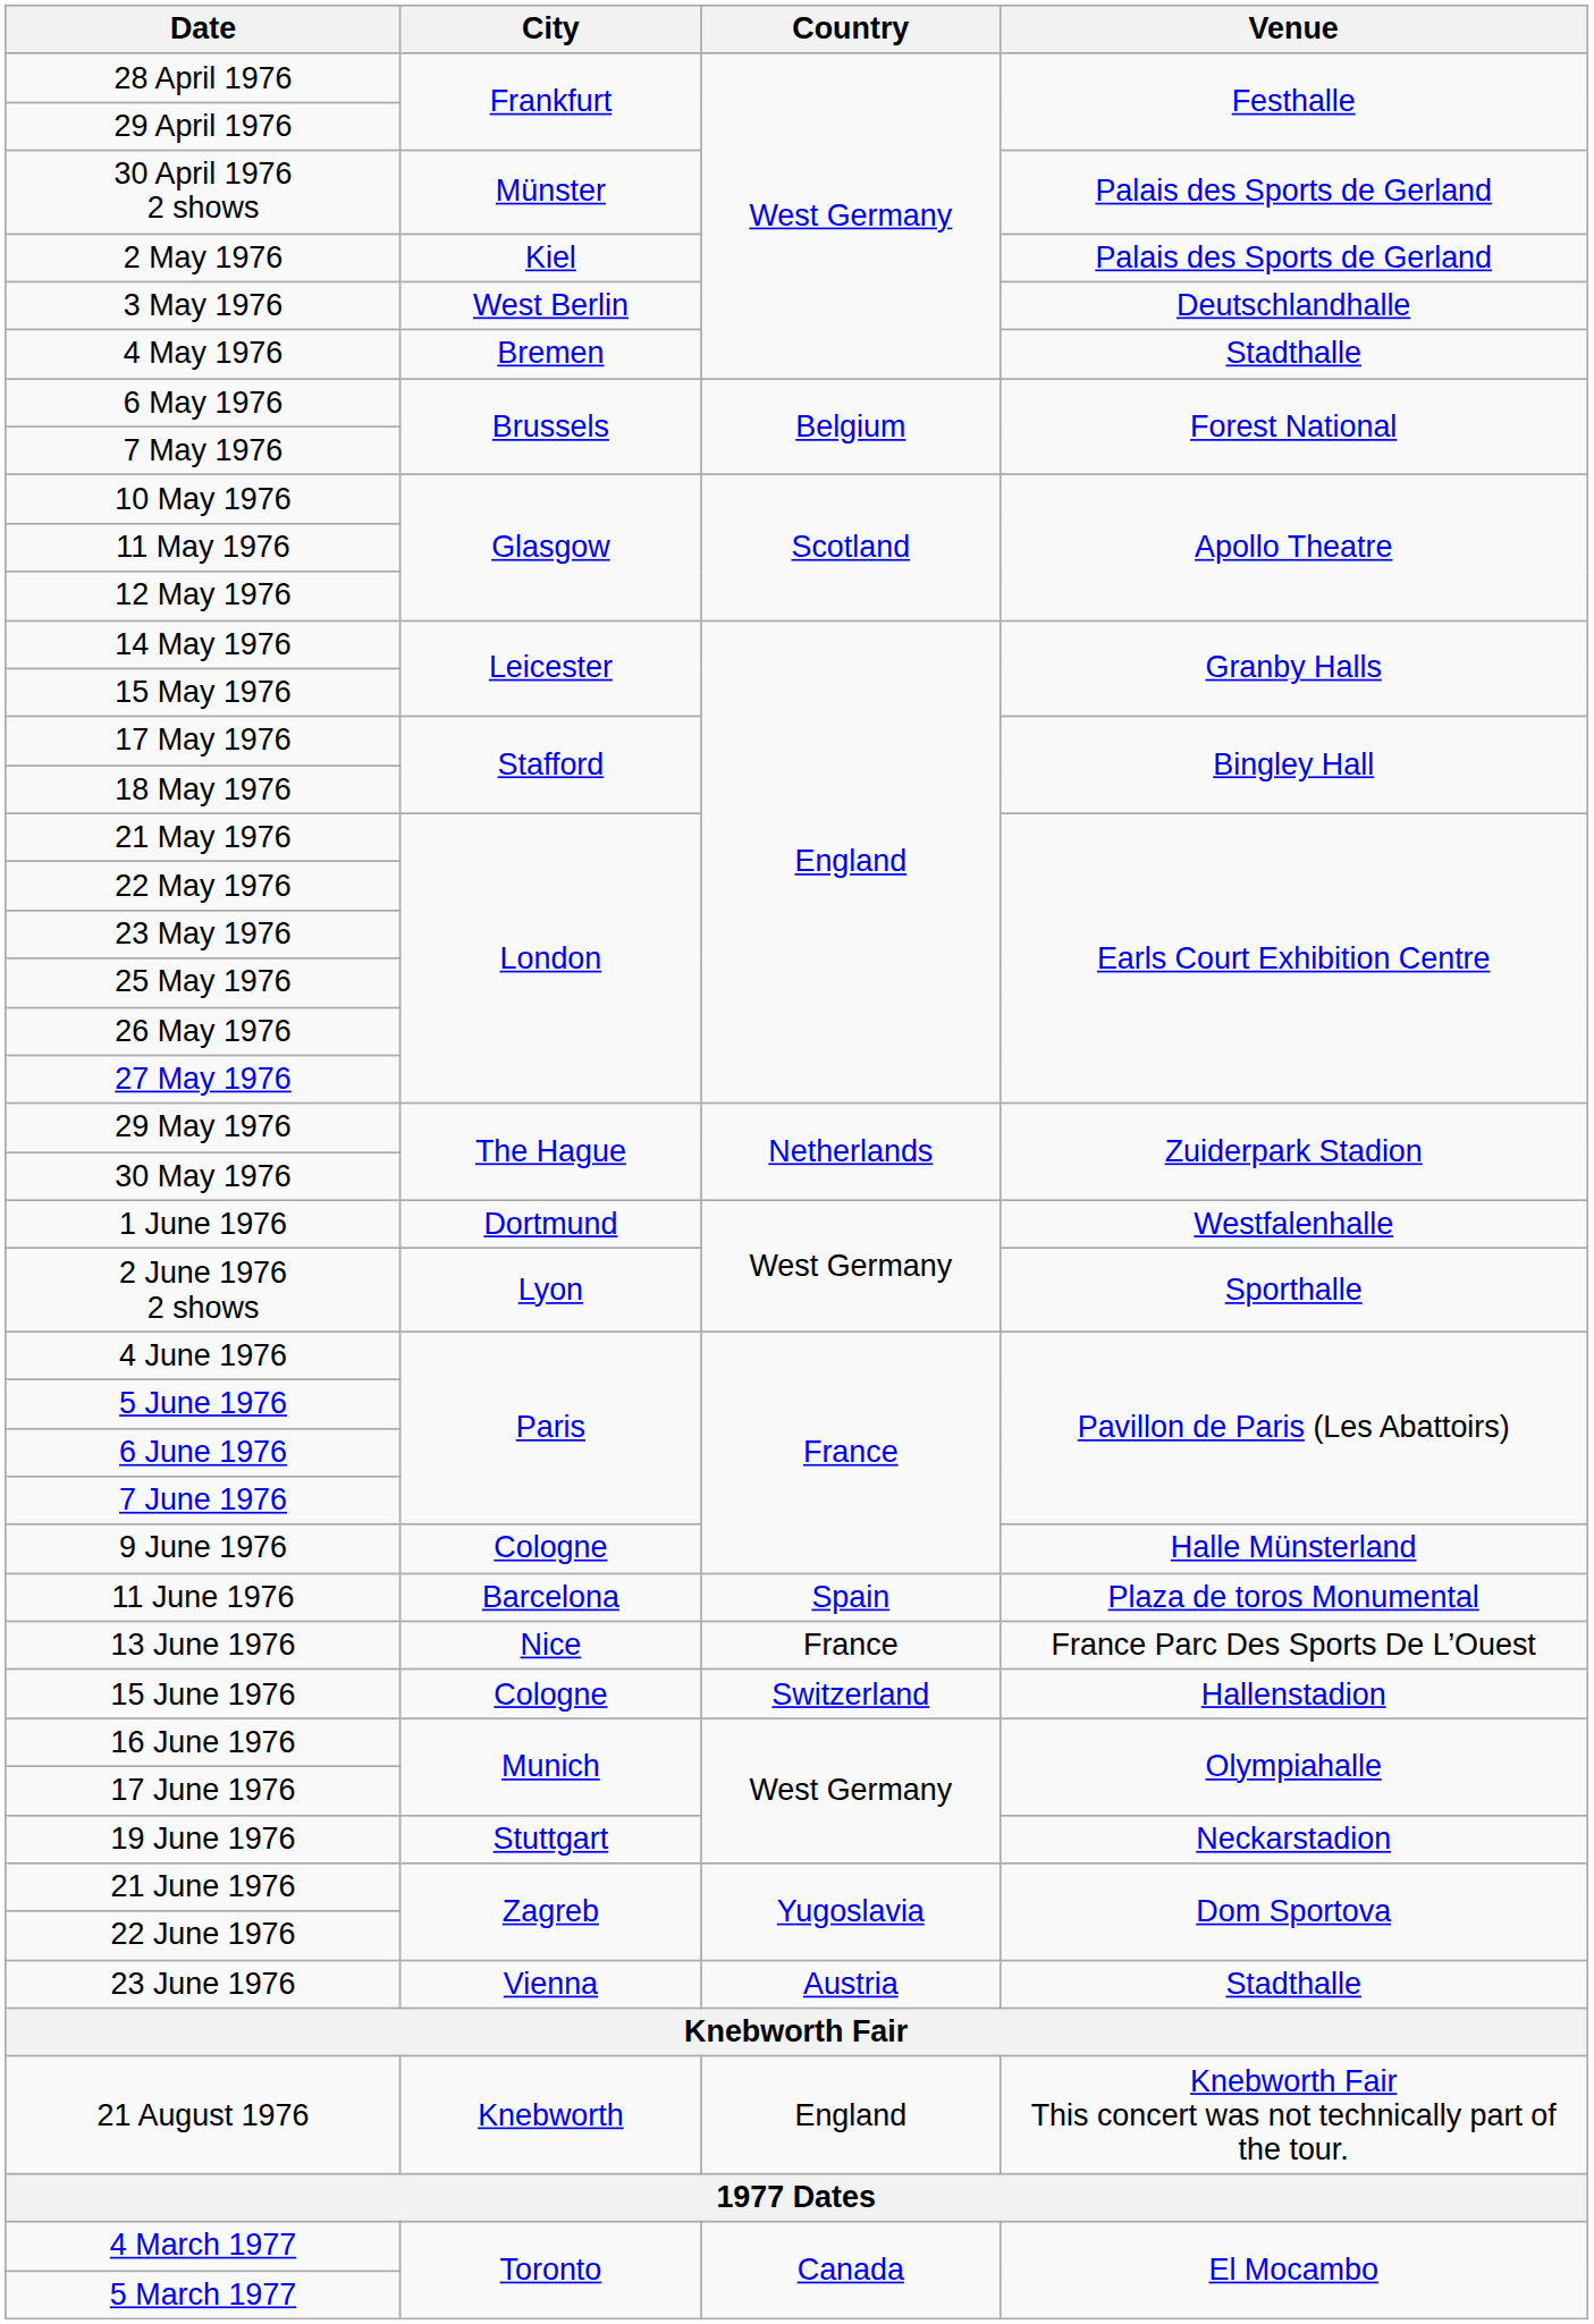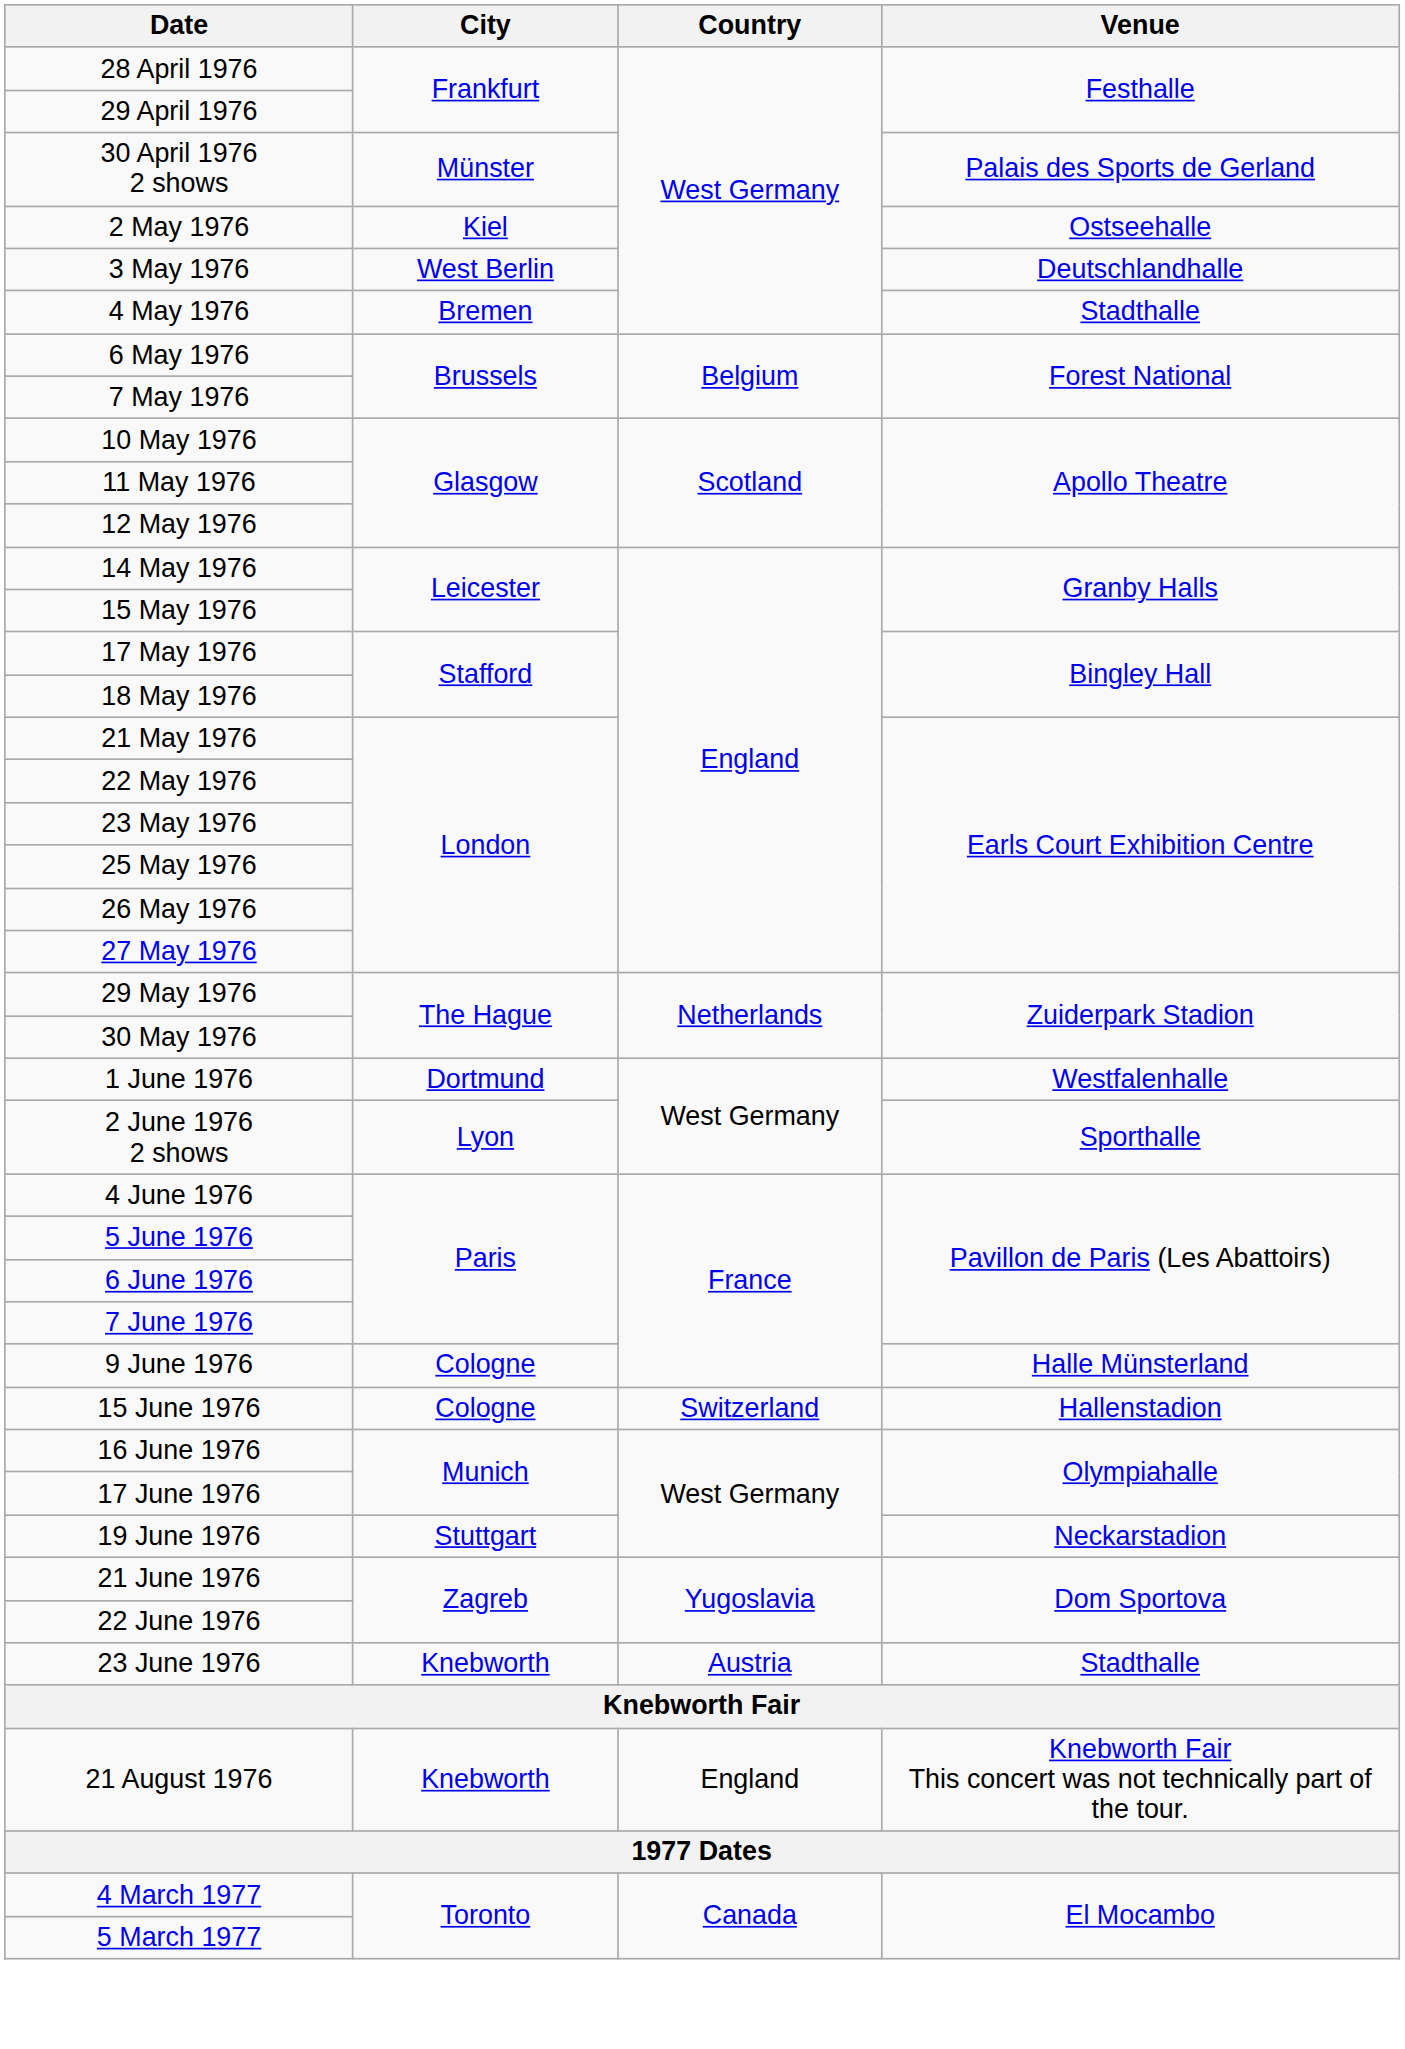 <table class="wikitable" style="text-align:center;">
 <tr>
 <th width="200">Date</th>
 <th width="150">City</th>
 <th width="150">Country</th>
 <th width="300">Venue</th>
 </tr>
 <tr>
 <td>28 April 1976</td>
 <td rowspan="2"><a href='#'>Frankfurt</a></td>
 <td rowspan="6"><a href='#'>West Germany</a></td>
 <td rowspan="2"><a href='#'>Festhalle</a></td>
 </tr>
 <tr>
 <td>29 April 1976</td>
 </tr>
 <tr>
 <td>30 April 1976<br>2 shows</td>
 <td><a href='#'>Münster</a></td>
 <td><a href='#'>Palais des Sports de Gerland</a></td>
 </tr>
 <tr>
 <td>2 May 1976</td>
 <td><a href='#'>Kiel</a></td>
-<td><a href='#'>Palais des Sports de Gerland</a></td>
+<td><a href='#'>Ostseehalle</a></td>
 </tr>
 <tr>
 <td>3 May 1976</td>
 <td><a href='#'>West Berlin</a></td>
 <td><a href='#'>Deutschlandhalle</a></td>
 </tr>
 <tr>
 <td>4 May 1976</td>
 <td><a href='#'>Bremen</a></td>
 <td><a href='#'>Stadthalle</a></td>
 </tr>
 <tr>
 <td>6 May 1976</td>
 <td rowspan="2"><a href='#'>Brussels</a></td>
 <td rowspan="2"><a href='#'>Belgium</a></td>
 <td rowspan="2"><a href='#'>Forest National</a></td>
 </tr>
 <tr>
 <td>7 May 1976</td>
 </tr>
 <tr>
 <td>10 May 1976</td>
 <td rowspan="3"><a href='#'>Glasgow</a></td>
 <td rowspan="3"><a href='#'>Scotland</a></td>
 <td rowspan="3"><a href='#'>Apollo Theatre</a></td>
 </tr>
 <tr>
 <td>11 May 1976</td>
 </tr>
 <tr>
 <td>12 May 1976</td>
 </tr>
 <tr>
 <td>14 May 1976</td>
 <td rowspan="2"><a href='#'>Leicester</a></td>
 <td rowspan="10"><a href='#'>England</a></td>
 <td rowspan="2"><a href='#'>Granby Halls</a></td>
 </tr>
 <tr>
 <td>15 May 1976</td>
 </tr>
 <tr>
 <td>17 May 1976</td>
 <td rowspan="2"><a href='#'>Stafford</a></td>
 <td rowspan="2"><a href='#'>Bingley Hall</a></td>
 </tr>
 <tr>
 <td>18 May 1976</td>
 </tr>
 <tr>
 <td>21 May 1976</td>
 <td rowspan="6"><a href='#'>London</a></td>
 <td rowspan="6"><a href='#'>Earls Court Exhibition Centre</a></td>
 </tr>
 <tr>
 <td>22 May 1976</td>
 </tr>
 <tr>
 <td>23 May 1976</td>
 </tr>
 <tr>
 <td>25 May 1976</td>
 </tr>
 <tr>
 <td>26 May 1976</td>
 </tr>
 <tr>
 <td><a href='#'>27 May 1976</a></td>
 </tr>
 <tr>
 <td>29 May 1976</td>
 <td rowspan="2"><a href='#'>The Hague</a></td>
 <td rowspan="2"><a href='#'>Netherlands</a></td>
 <td rowspan="2"><a href='#'>Zuiderpark Stadion</a></td>
 </tr>
 <tr>
 <td>30 May 1976</td>
 </tr>
 <tr>
 <td>1 June 1976</td>
 <td><a href='#'>Dortmund</a></td>
 <td rowspan="2">West Germany</td>
 <td><a href='#'>Westfalenhalle</a></td>
 </tr>
 <tr>
 <td>2 June 1976<br>2 shows</td>
 <td><a href='#'>Lyon</a></td>
 <td><a href='#'>Sporthalle</a></td>
 </tr>
 <tr>
 <td>4 June 1976</td>
 <td rowspan="4"><a href='#'>Paris</a></td>
 <td rowspan="5"><a href='#'>France</a></td>
 <td rowspan="4"><a href='#'>Pavillon de Paris</a> (Les Abattoirs)</td>
 </tr>
 <tr>
 <td><a href='#'>5 June 1976</a></td>
 </tr>
 <tr>
 <td><a href='#'>6 June 1976</a></td>
 </tr>
 <tr>
 <td><a href='#'>7 June 1976</a></td>
 </tr>
 <tr>
 <td>9 June 1976</td>
 <td><a href='#'>Cologne</a></td>
 <td><a href='#'>Halle Münsterland</a></td>
 </tr>
 <tr>
-<td>11 June 1976</td>
-<td><a href='#'>Barcelona</a></td>
-<td><a href='#'>Spain</a></td>
-<td><a href='#'>Plaza de toros Monumental</a></td>
-</tr>
-<tr>
-<td>13 June 1976</td>
-<td><a href='#'>Nice</a></td>
-<td>France</td>
-<td>France Parc Des Sports De L’Ouest</td>
-</tr>
-<tr>
 <td>15 June 1976</td>
 <td><a href='#'>Cologne</a></td>
 <td><a href='#'>Switzerland</a></td>
 <td><a href='#'>Hallenstadion</a></td>
 </tr>
 <tr>
 <td>16 June 1976</td>
 <td rowspan="2"><a href='#'>Munich</a></td>
 <td rowspan="3">West Germany</td>
 <td rowspan="2"><a href='#'>Olympiahalle</a></td>
 </tr>
 <tr>
 <td>17 June 1976</td>
 </tr>
 <tr>
 <td>19 June 1976</td>
 <td><a href='#'>Stuttgart</a></td>
 <td><a href='#'>Neckarstadion</a></td>
 </tr>
 <tr>
 <td>21 June 1976</td>
 <td rowspan="2"><a href='#'>Zagreb</a></td>
 <td rowspan="2"><a href='#'>Yugoslavia</a></td>
 <td rowspan="2"><a href='#'>Dom Sportova</a></td>
 </tr>
 <tr>
 <td>22 June 1976</td>
 </tr>
 <tr>
 <td>23 June 1976</td>
-<td><a href='#'>Vienna</a></td>
+<td><a href='#'>Knebworth</a></td>
 <td><a href='#'>Austria</a></td>
 <td><a href='#'>Stadthalle</a></td>
 </tr>
 <tr>
 <th colspan="4">Knebworth Fair</th>
 </tr>
 <tr>
 <td>21 August 1976</td>
 <td><a href='#'>Knebworth</a></td>
 <td>England</td>
 <td><a href='#'>Knebworth Fair</a><br>This concert was not technically part of the tour.</td>
 </tr>
 <tr>
 <th colspan="4">1977 Dates</th>
 </tr>
 <tr>
 <td><a href='#'>4 March 1977</a></td>
 <td rowspan="2"><a href='#'>Toronto</a></td>
 <td rowspan="2"><a href='#'>Canada</a></td>
 <td rowspan="2"><a href='#'>El Mocambo</a></td>
 </tr>
 <tr>
 <td><a href='#'>5 March 1977</a></td>
 </tr>
 </table>
